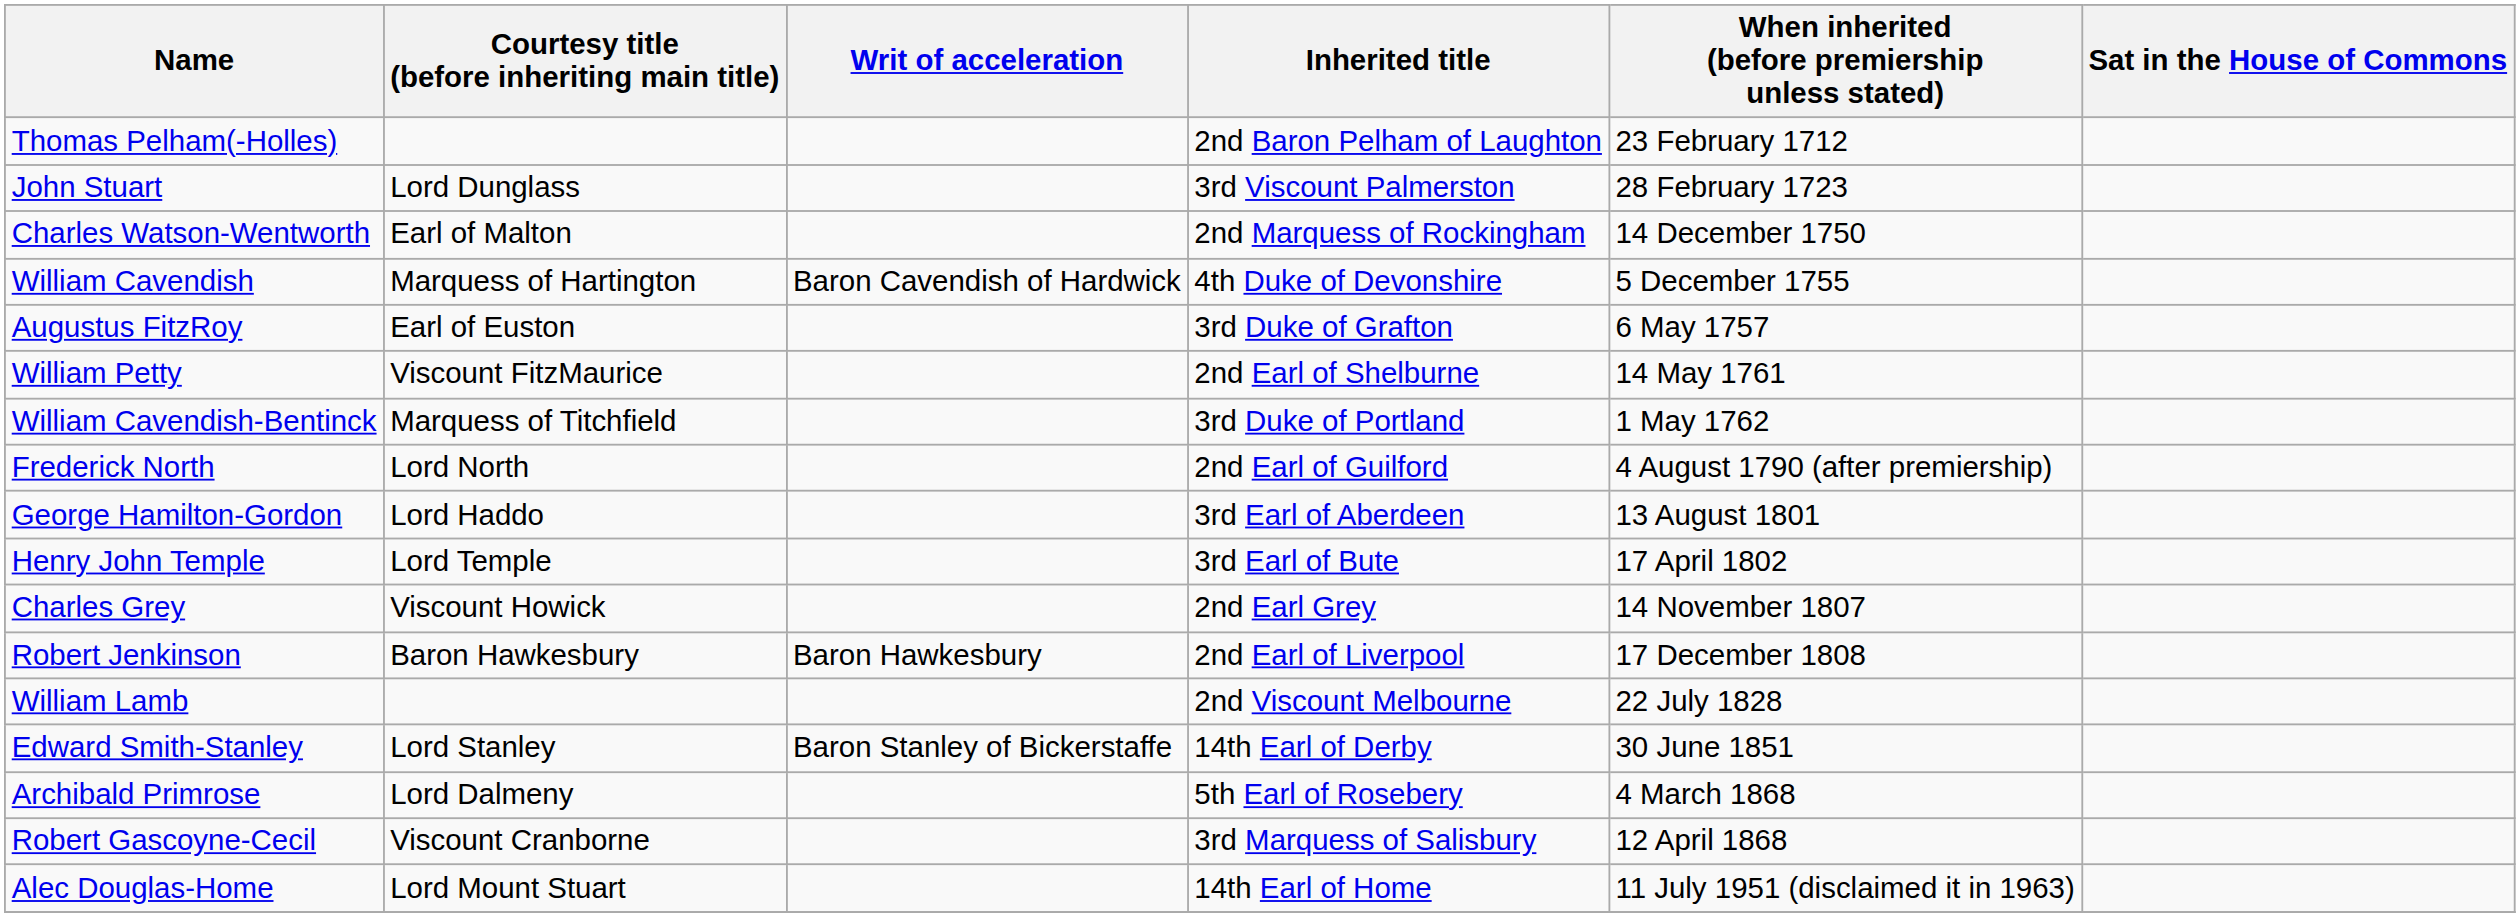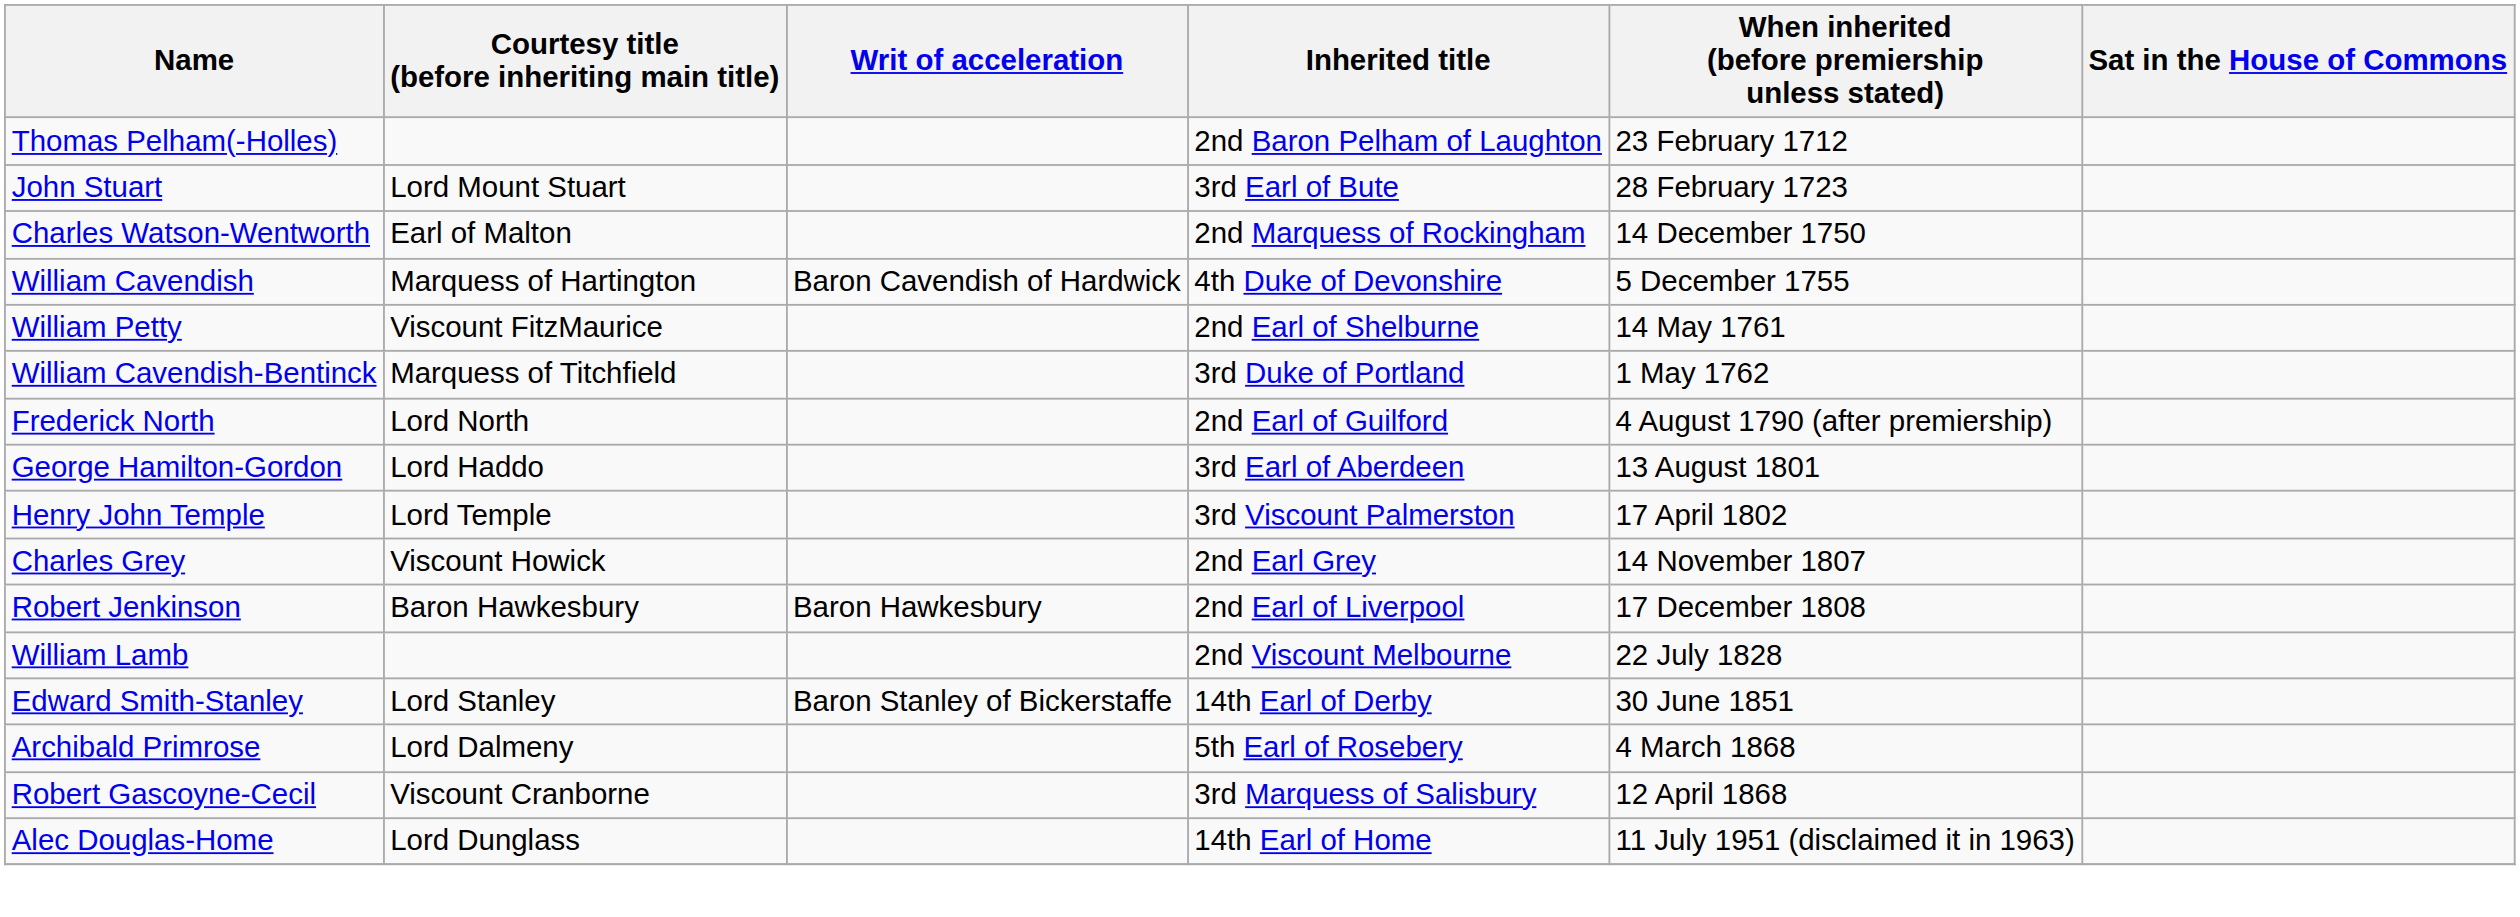 <table class="wikitable">
 <tr>
 <th>Name</th>
 <th>Courtesy title<br>(before inheriting main title)</th>
 <th><a href='#'>Writ of acceleration</a></th>
 <th>Inherited title</th>
 <th>When inherited<br>(before premiership<br>unless stated)</th>
 <th>Sat in the <a href='#'>House of Commons</a></th>
 </tr>
 <tr>
 <td><a href='#'>Thomas Pelham(-Holles)</a></td>
 <td></td>
 <td></td>
 <td> 2nd <a href='#'>Baron Pelham of Laughton</a></td>
 <td>23 February 1712</td>
 <td></td>
 </tr>
 <tr>
 <td><a href='#'>John Stuart</a></td>
-<td>Lord Dunglass</td>
+<td>Lord Mount Stuart</td>
 <td></td>
-<td> 3rd <a href='#'>Viscount Palmerston</a></td>
+<td> 3rd <a href='#'>Earl of Bute</a></td>
 <td>28 February 1723</td>
 <td></td>
 </tr>
 <tr>
 <td><a href='#'>Charles Watson-Wentworth</a></td>
 <td>Earl of Malton</td>
 <td></td>
 <td> 2nd <a href='#'>Marquess of Rockingham</a></td>
 <td>14 December 1750</td>
 <td></td>
 </tr>
 <tr>
 <td><a href='#'>William Cavendish</a></td>
 <td>Marquess of Hartington</td>
 <td>Baron Cavendish of Hardwick</td>
 <td> 4th <a href='#'>Duke of Devonshire</a></td>
 <td>5 December 1755</td>
-<td></td>
-</tr>
-<tr>
-<td><a href='#'>Augustus FitzRoy</a></td>
-<td>Earl of Euston</td>
-<td></td>
-<td> 3rd <a href='#'>Duke of Grafton</a></td>
-<td>6 May 1757</td>
 <td></td>
 </tr>
 <tr>
 <td><a href='#'>William Petty</a></td>
 <td>Viscount FitzMaurice</td>
 <td></td>
 <td> 2nd <a href='#'>Earl of Shelburne</a></td>
 <td>14 May 1761</td>
 <td></td>
 </tr>
 <tr>
 <td><a href='#'>William Cavendish-Bentinck</a></td>
 <td>Marquess of Titchfield</td>
 <td></td>
 <td> 3rd <a href='#'>Duke of Portland</a></td>
 <td>1 May 1762</td>
 <td></td>
 </tr>
 <tr>
 <td><a href='#'>Frederick North</a></td>
 <td>Lord North</td>
 <td></td>
 <td> 2nd <a href='#'>Earl of Guilford</a></td>
 <td>4 August 1790 (after premiership)</td>
 <td></td>
 </tr>
 <tr>
 <td><a href='#'>George Hamilton-Gordon</a></td>
 <td>Lord Haddo</td>
 <td></td>
 <td> 3rd <a href='#'>Earl of Aberdeen</a></td>
 <td>13 August 1801</td>
 <td></td>
 </tr>
 <tr>
 <td><a href='#'>Henry John Temple</a></td>
 <td>Lord Temple</td>
 <td></td>
-<td> 3rd <a href='#'>Earl of Bute</a></td>
+<td> 3rd <a href='#'>Viscount Palmerston</a></td>
 <td>17 April 1802</td>
 <td></td>
 </tr>
 <tr>
 <td><a href='#'>Charles Grey</a></td>
 <td>Viscount Howick</td>
 <td></td>
 <td> 2nd <a href='#'>Earl Grey</a></td>
 <td>14 November 1807</td>
 <td></td>
 </tr>
 <tr>
 <td><a href='#'>Robert Jenkinson</a></td>
 <td>Baron Hawkesbury</td>
 <td>Baron Hawkesbury</td>
 <td> 2nd <a href='#'>Earl of Liverpool</a></td>
 <td>17 December 1808</td>
 <td></td>
 </tr>
 <tr>
 <td><a href='#'>William Lamb</a></td>
 <td></td>
 <td></td>
 <td> 2nd <a href='#'>Viscount Melbourne</a></td>
 <td>22 July 1828</td>
 <td></td>
 </tr>
 <tr>
 <td><a href='#'>Edward Smith-Stanley</a></td>
 <td>Lord Stanley</td>
 <td>Baron Stanley of Bickerstaffe</td>
 <td> 14th <a href='#'>Earl of Derby</a></td>
 <td>30 June 1851</td>
 <td></td>
 </tr>
 <tr>
 <td><a href='#'>Archibald Primrose</a></td>
 <td>Lord Dalmeny</td>
 <td></td>
 <td> 5th <a href='#'>Earl of Rosebery</a></td>
 <td>4 March 1868</td>
 <td></td>
 </tr>
 <tr>
 <td><a href='#'>Robert Gascoyne-Cecil</a></td>
 <td>Viscount Cranborne</td>
 <td></td>
 <td> 3rd <a href='#'>Marquess of Salisbury</a></td>
 <td>12 April 1868</td>
 <td></td>
 </tr>
 <tr>
 <td><a href='#'>Alec Douglas-Home</a></td>
-<td>Lord Mount Stuart</td>
+<td>Lord Dunglass</td>
 <td></td>
 <td> 14th <a href='#'>Earl of Home</a></td>
 <td>11 July 1951 (disclaimed it in 1963)</td>
 <td></td>
 </tr>
 <tr>
 </tr>
 </table>
